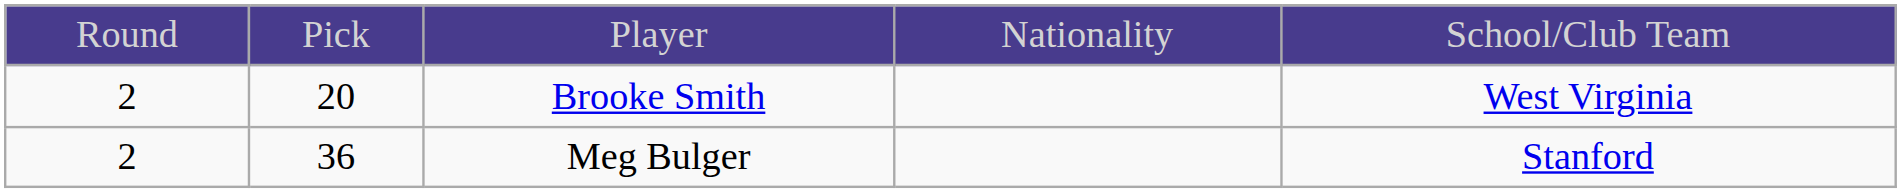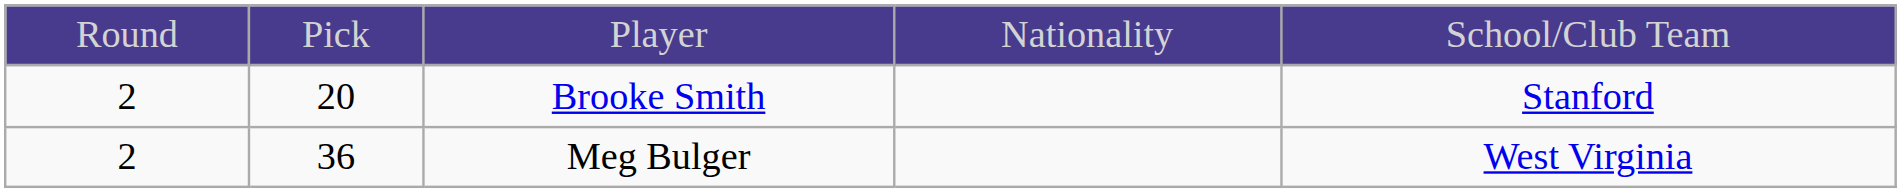 <table class="wikitable" width="50%">
 <tr align="center" style="background:#483b8d; color:#d3d3d3;">
 <td>Round</td>
 <td>Pick</td>
 <td>Player</td>
 <td>Nationality</td>
 <td>School/Club Team</td>
 </tr>
 <tr align="center">
 <td>2</td>
 <td>20</td>
 <td><a href='#'>Brooke Smith</a></td>
 <td></td>
-<td><a href='#'>West Virginia</a></td>
+<td><a href='#'>Stanford</a></td>
 </tr>
 <tr align="center">
 <td>2</td>
 <td>36</td>
 <td>Meg Bulger</td>
 <td></td>
-<td><a href='#'>Stanford</a></td>
+<td><a href='#'>West Virginia</a></td>
 </tr>
 </table>
